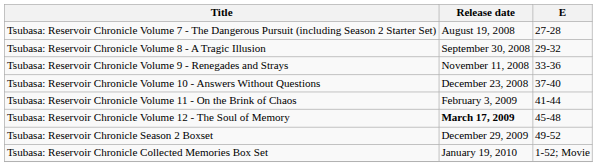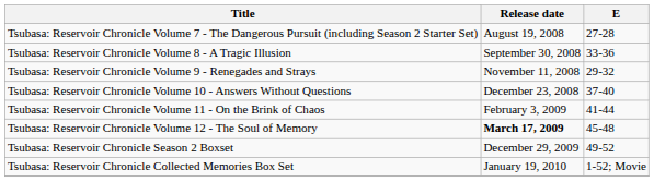 <table class="wikitable">
 <tr>
 <th>Title</th>
 <th>Release date</th>
 <th>E</th>
 </tr>
 <tr>
 <td>Tsubasa: Reservoir Chronicle Volume 7 - The Dangerous Pursuit (including Season 2 Starter Set)</td>
 <td>August 19, 2008</td>
 <td>27-28</td>
 </tr>
 <tr>
 <td>Tsubasa: Reservoir Chronicle Volume 8 - A Tragic Illusion</td>
 <td>September 30, 2008</td>
-<td>29-32</td>
+<td>33-36</td>
 </tr>
 <tr>
 <td>Tsubasa: Reservoir Chronicle Volume 9 - Renegades and Strays</td>
 <td>November 11, 2008</td>
-<td>33-36</td>
+<td>29-32</td>
 </tr>
 <tr>
 <td>Tsubasa: Reservoir Chronicle Volume 10 - Answers Without Questions</td>
 <td>December 23, 2008</td>
 <td>37-40</td>
 </tr>
 <tr>
 <td>Tsubasa: Reservoir Chronicle Volume 11 - On the Brink of Chaos</td>
 <td>February 3, 2009</td>
 <td>41-44</td>
 </tr>
 <tr>
 <td>Tsubasa: Reservoir Chronicle Volume 12 - The Soul of Memory</td>
 <td><strong>March 17, 2009</strong></td>
 <td>45-48</td>
 </tr>
 <tr>
 <td>Tsubasa: Reservoir Chronicle Season 2 Boxset</td>
 <td>December 29, 2009</td>
 <td>49-52</td>
 </tr>
 <tr>
 <td>Tsubasa: Reservoir Chronicle Collected Memories Box Set</td>
 <td>January 19, 2010</td>
 <td>1-52; Movie</td>
 </tr>
 <tr>
 </tr>
 </table>
